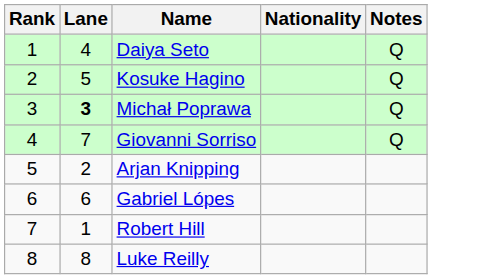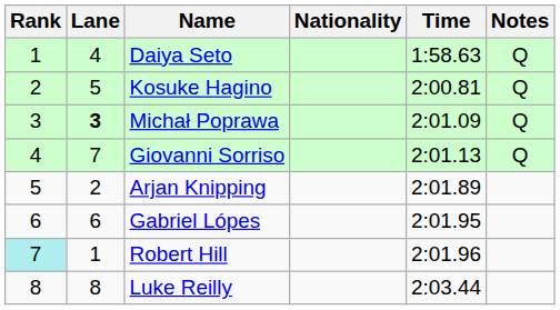 <table class="wikitable sortable" style="text-align:center">
 <tr>
 <th>Rank</th>
 <th>Lane</th>
 <th>Name</th>
 <th>Nationality</th>
+<th>Time</th>
 <th>Notes</th>
 </tr>
 <tr bgcolor=ccffcc>
 <td>1</td>
 <td>4</td>
 <td align="left"><a href='#'>Daiya Seto</a></td>
 <td align="left"></td>
+<td>1:58.63</td>
 <td>Q</td>
 </tr>
 <tr bgcolor=ccffcc>
 <td>2</td>
 <td>5</td>
 <td align="left"><a href='#'>Kosuke Hagino</a></td>
 <td align="left"></td>
+<td>2:00.81</td>
 <td>Q</td>
 </tr>
 <tr bgcolor=ccffcc>
 <td>3</td>
 <td><strong>3</strong></td>
 <td align="left"><a href='#'>Michał Poprawa</a></td>
 <td align="left"></td>
+<td>2:01.09</td>
 <td>Q</td>
 </tr>
 <tr bgcolor=ccffcc>
 <td>4</td>
 <td>7</td>
 <td align="left"><a href='#'>Giovanni Sorriso</a></td>
 <td align="left"></td>
+<td>2:01.13</td>
 <td>Q</td>
 </tr>
 <tr>
 <td>5</td>
 <td>2</td>
 <td align="left"><a href='#'>Arjan Knipping</a></td>
 <td align="left"></td>
+<td>2:01.89</td>
 <td></td>
 </tr>
 <tr>
 <td>6</td>
 <td>6</td>
 <td align="left"><a href='#'>Gabriel Lópes</a></td>
 <td align="left"></td>
+<td>2:01.95</td>
 <td></td>
 </tr>
 <tr>
-<td>7</td>
+<td style="background: paleturquoise;">7</td>
 <td>1</td>
 <td align="left"><a href='#'>Robert Hill</a></td>
 <td align="left"></td>
+<td>2:01.96</td>
 <td></td>
 </tr>
 <tr>
 <td>8</td>
 <td>8</td>
 <td align="left"><a href='#'>Luke Reilly</a></td>
 <td align="left"></td>
+<td>2:03.44</td>
 <td></td>
 </tr>
 </table>
